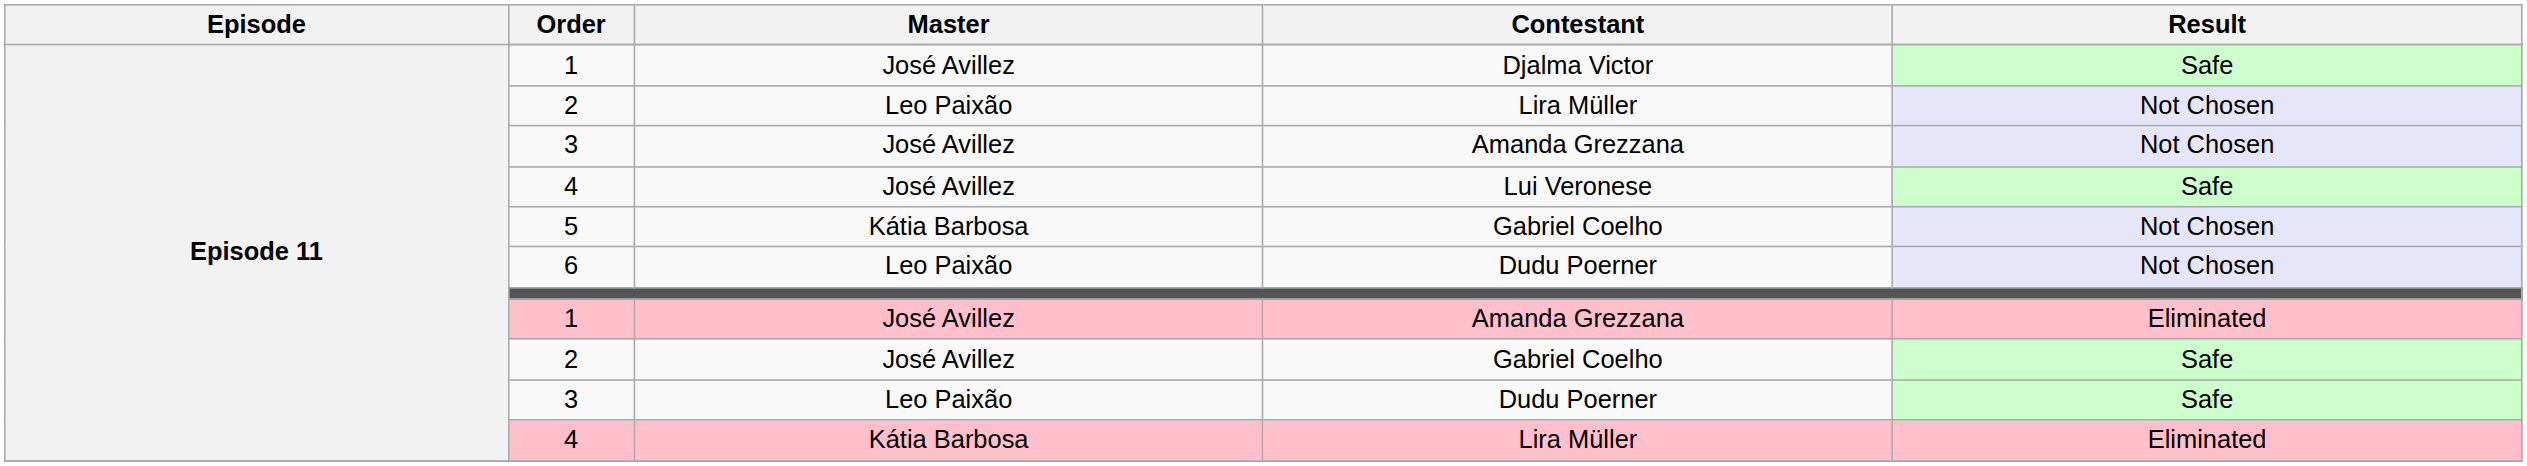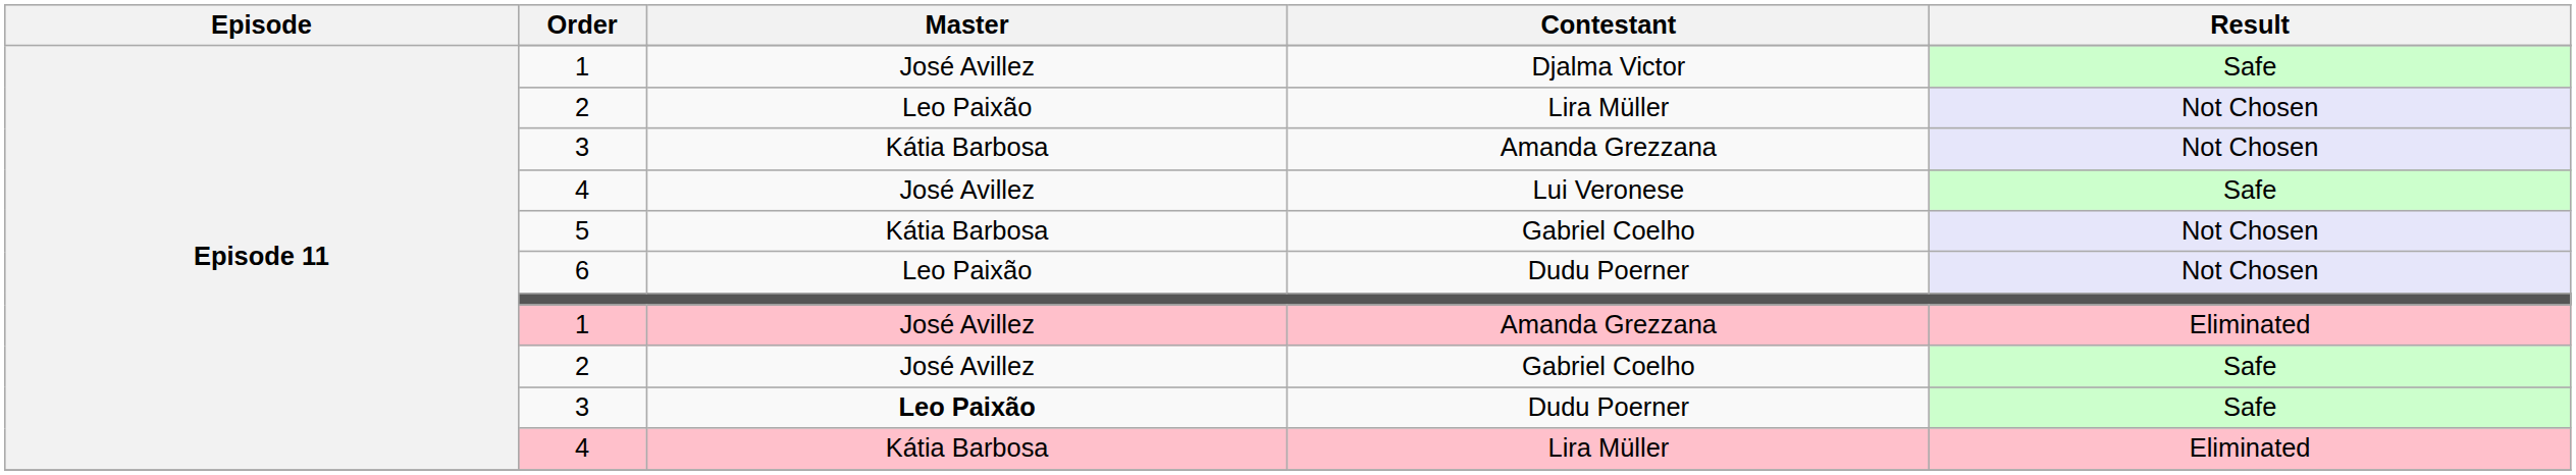 <table class="wikitable" style="text-align:center; width:100%;">
 <tr>
 <th scope="col" width="20.0%">Episode</th>
 <th scope="col" width="05.0%">Order</th>
 <th scope="col" width="25.0%">Master</th>
 <th scope="col" width="25.0%">Contestant</th>
 <th scope="col" width="25.0%">Result</th>
 </tr>
 <tr>
 <th rowspan=12>Episode 11<br></th>
 </tr>
 <tr>
 <td>1</td>
 <td>José Avillez</td>
 <td>Djalma Victor</td>
 <td bgcolor=CCFFCC>Safe</td>
 </tr>
 <tr>
 <td>2</td>
 <td>Leo Paixão</td>
 <td>Lira Müller</td>
 <td bgcolor=E6E6FA>Not Chosen</td>
 </tr>
 <tr>
 <td>3</td>
-<td>José Avillez</td>
+<td>Kátia Barbosa</td>
 <td>Amanda Grezzana</td>
 <td bgcolor=E6E6FA>Not Chosen</td>
 </tr>
 <tr>
 <td>4</td>
 <td>José Avillez</td>
 <td>Lui Veronese</td>
 <td bgcolor=CCFFCC>Safe</td>
 </tr>
 <tr>
 <td>5</td>
 <td>Kátia Barbosa</td>
 <td>Gabriel Coelho</td>
 <td bgcolor=E6E6FA>Not Chosen</td>
 </tr>
 <tr>
 <td>6</td>
 <td>Leo Paixão</td>
 <td>Dudu Poerner</td>
 <td bgcolor=E6E6FA>Not Chosen</td>
 </tr>
 <tr>
 <td colspan=5 bgcolor=555555></td>
 </tr>
 <tr bgcolor=FFC0CB>
 <td>1</td>
 <td>José Avillez</td>
 <td>Amanda Grezzana</td>
 <td>Eliminated</td>
 </tr>
 <tr>
 <td>2</td>
 <td>José Avillez</td>
 <td>Gabriel Coelho</td>
 <td bgcolor=CCFFCC>Safe</td>
 </tr>
 <tr>
 <td>3</td>
-<td>Leo Paixão</td>
+<td><strong>Leo Paixão</strong></td>
 <td>Dudu Poerner</td>
 <td bgcolor=CCFFCC>Safe</td>
 </tr>
 <tr bgcolor=FFC0CB>
 <td>4</td>
 <td>Kátia Barbosa</td>
 <td>Lira Müller</td>
 <td>Eliminated</td>
 </tr>
 <tr>
 </tr>
 </table>
